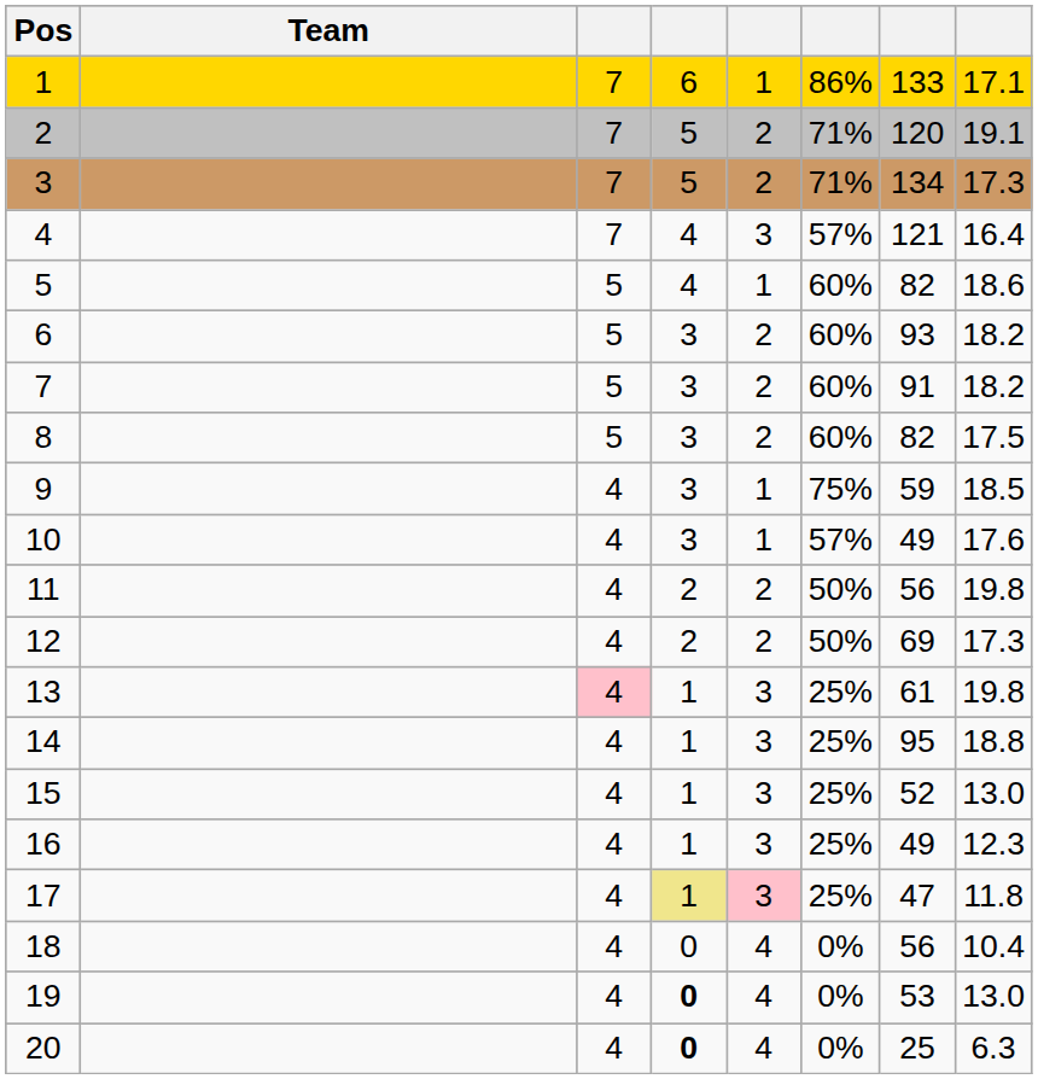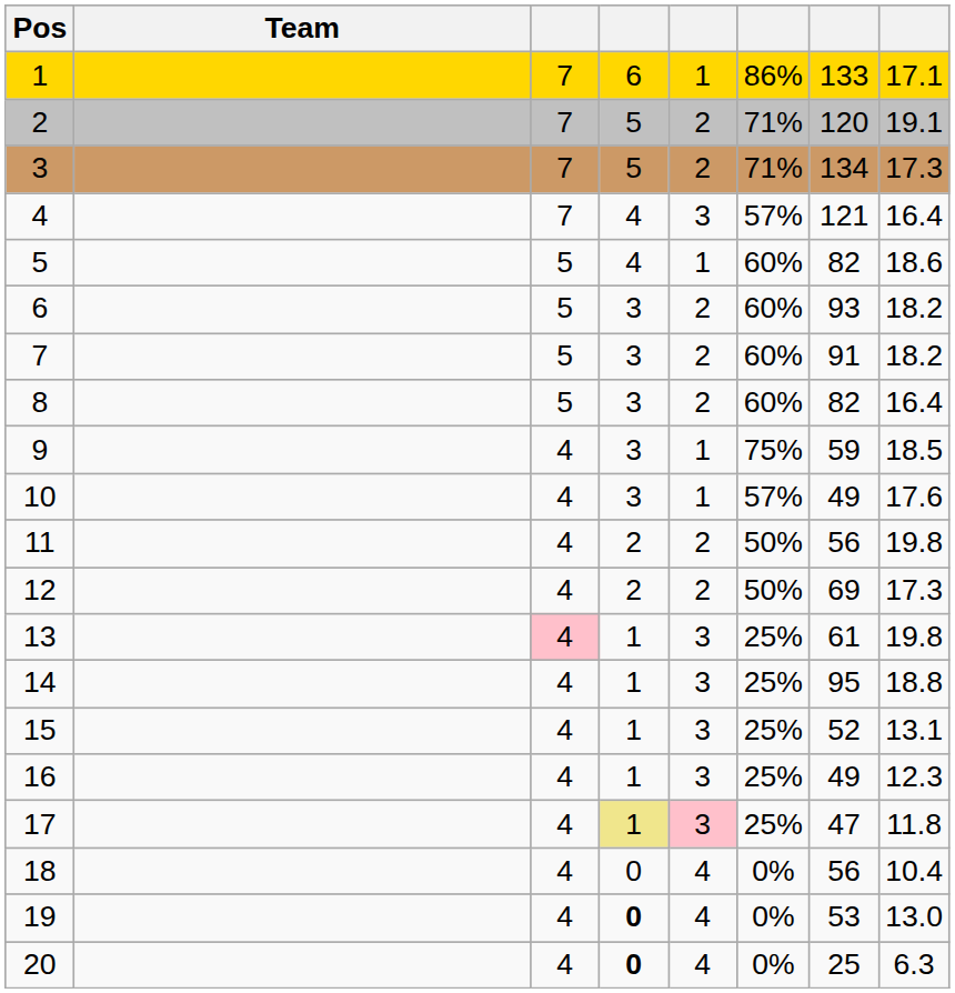 <table class="wikitable" style="text-align:center">
 <tr>
 <th width=30>Pos</th>
 <th width=240>Team</th>
 <th width=30></th>
 <th width=30></th>
 <th width=30></th>
 <th width=30></th>
 <th width=30></th>
 <th width=30></th>
 </tr>
 <tr bgcolor=gold>
 <td>1</td>
 <td align=left></td>
 <td>7</td>
 <td>6</td>
 <td>1</td>
 <td>86%</td>
 <td>133</td>
 <td>17.1</td>
 </tr>
 <tr bgcolor=silver>
 <td>2</td>
 <td align=left></td>
 <td>7</td>
 <td>5</td>
 <td>2</td>
 <td>71%</td>
 <td>120</td>
 <td>19.1</td>
 </tr>
 <tr bgcolor=cc9966>
 <td>3</td>
 <td align=left></td>
 <td>7</td>
 <td>5</td>
 <td>2</td>
 <td>71%</td>
 <td>134</td>
 <td>17.3</td>
 </tr>
 <tr>
 <td>4</td>
 <td align=left></td>
 <td>7</td>
 <td>4</td>
 <td>3</td>
 <td>57%</td>
 <td>121</td>
 <td>16.4</td>
 </tr>
 <tr>
 <td>5</td>
 <td align=left></td>
 <td>5</td>
 <td>4</td>
 <td>1</td>
 <td>60%</td>
 <td>82</td>
 <td>18.6</td>
 </tr>
 <tr>
 <td>6</td>
 <td align=left></td>
 <td>5</td>
 <td>3</td>
 <td>2</td>
 <td>60%</td>
 <td>93</td>
 <td>18.2</td>
 </tr>
 <tr>
 <td>7</td>
 <td align=left></td>
 <td>5</td>
 <td>3</td>
 <td>2</td>
 <td>60%</td>
 <td>91</td>
 <td>18.2</td>
 </tr>
 <tr>
 <td>8</td>
 <td align=left></td>
 <td>5</td>
 <td>3</td>
 <td>2</td>
 <td>60%</td>
 <td>82</td>
-<td>17.5</td>
+<td>16.4</td>
 </tr>
 <tr>
 <td>9</td>
 <td align=left></td>
 <td>4</td>
 <td>3</td>
 <td>1</td>
 <td>75%</td>
 <td>59</td>
 <td>18.5</td>
 </tr>
 <tr>
 <td>10</td>
 <td align=left></td>
 <td>4</td>
 <td>3</td>
 <td>1</td>
 <td>57%</td>
 <td>49</td>
 <td>17.6</td>
 </tr>
 <tr>
 <td>11</td>
 <td align=left></td>
 <td>4</td>
 <td>2</td>
 <td>2</td>
 <td>50%</td>
 <td>56</td>
 <td>19.8</td>
 </tr>
 <tr>
 <td>12</td>
 <td align=left></td>
 <td>4</td>
 <td>2</td>
 <td>2</td>
 <td>50%</td>
 <td>69</td>
 <td>17.3</td>
 </tr>
 <tr>
 <td>13</td>
 <td align=left></td>
 <td style="background: pink;">4</td>
 <td>1</td>
 <td>3</td>
 <td>25%</td>
 <td>61</td>
 <td>19.8</td>
 </tr>
 <tr>
 <td>14</td>
 <td align=left></td>
 <td>4</td>
 <td>1</td>
 <td>3</td>
 <td>25%</td>
 <td>95</td>
 <td>18.8</td>
 </tr>
 <tr>
 <td>15</td>
 <td align=left></td>
 <td>4</td>
 <td>1</td>
 <td>3</td>
 <td>25%</td>
 <td>52</td>
-<td>13.0</td>
+<td>13.1</td>
 </tr>
 <tr>
 <td>16</td>
 <td align=left></td>
 <td>4</td>
 <td>1</td>
 <td>3</td>
 <td>25%</td>
 <td>49</td>
 <td>12.3</td>
 </tr>
 <tr>
 <td>17</td>
 <td align=left></td>
 <td>4</td>
 <td style="background: khaki;">1</td>
 <td style="background: pink;">3</td>
 <td>25%</td>
 <td>47</td>
 <td>11.8</td>
 </tr>
 <tr>
 <td>18</td>
 <td align=left></td>
 <td>4</td>
 <td>0</td>
 <td>4</td>
 <td>0%</td>
 <td>56</td>
 <td>10.4</td>
 </tr>
 <tr>
 <td>19</td>
 <td align=left></td>
 <td>4</td>
 <td><strong>0</strong></td>
 <td>4</td>
 <td>0%</td>
 <td>53</td>
 <td>13.0</td>
 </tr>
 <tr>
 <td>20</td>
 <td align=left></td>
 <td>4</td>
 <td><strong>0</strong></td>
 <td>4</td>
 <td>0%</td>
 <td>25</td>
 <td>6.3</td>
 </tr>
 </table>
